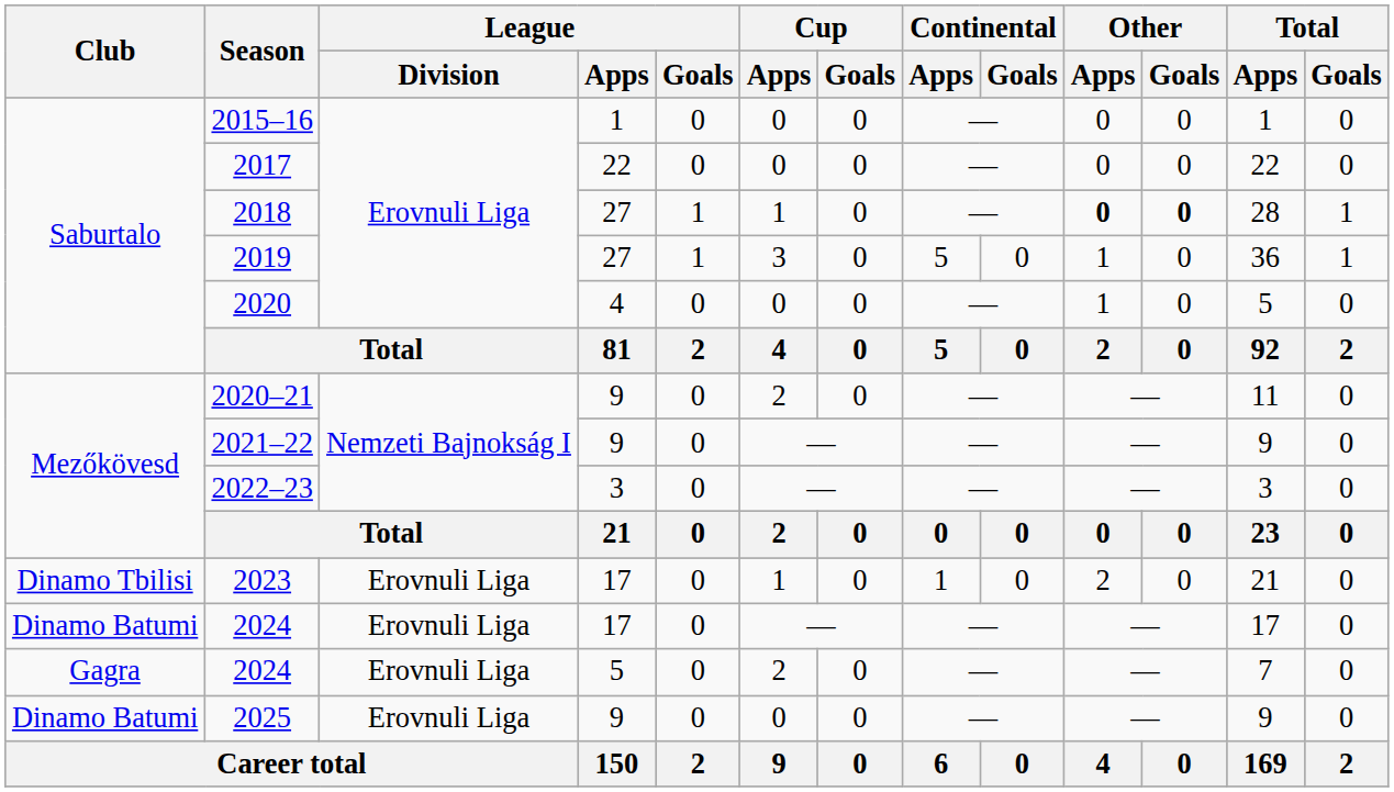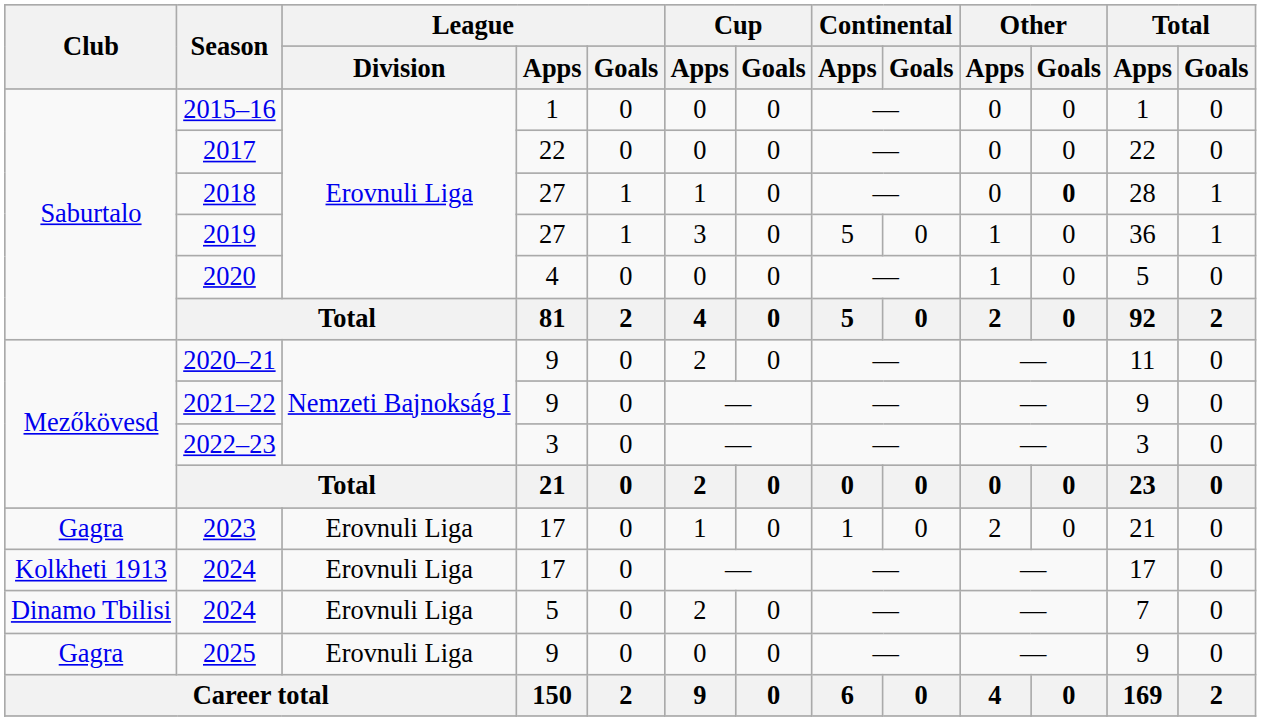 <table class="wikitable" style="text-align:center">
 <tr>
 <th rowspan="2">Club</th>
 <th rowspan="2">Season</th>
 <th colspan="3">League</th>
 <th colspan="2">Cup</th>
 <th colspan="2">Continental</th>
 <th colspan="2">Other</th>
 <th colspan="2">Total</th>
 </tr>
 <tr>
 <th>Division</th>
 <th>Apps</th>
 <th>Goals</th>
 <th>Apps</th>
 <th>Goals</th>
 <th>Apps</th>
 <th>Goals</th>
 <th>Apps</th>
 <th>Goals</th>
 <th>Apps</th>
 <th>Goals</th>
 </tr>
 <tr>
 <td rowspan="6"><a href='#'>Saburtalo</a></td>
 <td><a href='#'>2015–16</a></td>
 <td rowspan="5"><a href='#'>Erovnuli Liga</a></td>
 <td>1</td>
 <td>0</td>
 <td>0</td>
 <td>0</td>
 <td colspan="2">—</td>
 <td>0</td>
 <td>0</td>
 <td>1</td>
 <td>0</td>
 </tr>
 <tr>
 <td><a href='#'>2017</a></td>
 <td>22</td>
 <td>0</td>
 <td>0</td>
 <td>0</td>
 <td colspan="2">—</td>
 <td>0</td>
 <td>0</td>
 <td>22</td>
 <td>0</td>
 </tr>
 <tr>
 <td><a href='#'>2018</a></td>
 <td>27</td>
 <td>1</td>
 <td>1</td>
 <td>0</td>
 <td colspan="2">—</td>
-<td><strong>0</strong></td>
+<td>0</td>
 <td><strong>0</strong></td>
 <td>28</td>
 <td>1</td>
 </tr>
 <tr>
 <td><a href='#'>2019</a></td>
 <td>27</td>
 <td>1</td>
 <td>3</td>
 <td>0</td>
 <td>5</td>
 <td>0</td>
 <td>1</td>
 <td>0</td>
 <td>36</td>
 <td>1</td>
 </tr>
 <tr>
 <td><a href='#'>2020</a></td>
 <td>4</td>
 <td>0</td>
 <td>0</td>
 <td>0</td>
 <td colspan="2">—</td>
 <td>1</td>
 <td>0</td>
 <td>5</td>
 <td>0</td>
 </tr>
 <tr>
 <th colspan="2">Total</th>
 <th>81</th>
 <th>2</th>
 <th>4</th>
 <th>0</th>
 <th>5</th>
 <th>0</th>
 <th>2</th>
 <th>0</th>
 <th>92</th>
 <th>2</th>
 </tr>
 <tr>
 <td rowspan="4"><a href='#'>Mezőkövesd</a></td>
 <td><a href='#'>2020–21</a></td>
 <td rowspan="3"><a href='#'>Nemzeti Bajnokság I</a></td>
 <td>9</td>
 <td>0</td>
 <td>2</td>
 <td>0</td>
 <td colspan="2">—</td>
 <td colspan="2">—</td>
 <td>11</td>
 <td>0</td>
 </tr>
 <tr>
 <td><a href='#'>2021–22</a></td>
 <td>9</td>
 <td>0</td>
 <td colspan="2">—</td>
 <td colspan="2">—</td>
 <td colspan="2">—</td>
 <td>9</td>
 <td>0</td>
 </tr>
 <tr>
 <td><a href='#'>2022–23</a></td>
 <td>3</td>
 <td>0</td>
 <td colspan="2">—</td>
 <td colspan="2">—</td>
 <td colspan="2">—</td>
 <td>3</td>
 <td>0</td>
 </tr>
 <tr>
 <th colspan="2">Total</th>
 <th>21</th>
 <th>0</th>
 <th>2</th>
 <th>0</th>
 <th>0</th>
 <th>0</th>
 <th>0</th>
 <th>0</th>
 <th>23</th>
 <th>0</th>
 </tr>
 <tr>
-<td><a href='#'>Dinamo Tbilisi</a></td>
+<td><a href='#'>Gagra</a></td>
 <td><a href='#'>2023</a></td>
 <td>Erovnuli Liga</td>
 <td>17</td>
 <td>0</td>
 <td>1</td>
 <td>0</td>
 <td>1</td>
 <td>0</td>
 <td>2</td>
 <td>0</td>
 <td>21</td>
 <td>0</td>
 </tr>
 <tr>
-<td><a href='#'>Dinamo Batumi</a></td>
+<td><a href='#'>Kolkheti 1913</a></td>
 <td><a href='#'>2024</a></td>
 <td>Erovnuli Liga</td>
 <td>17</td>
 <td>0</td>
 <td colspan="2">—</td>
 <td colspan="2">—</td>
 <td colspan="2">—</td>
 <td>17</td>
 <td>0</td>
 </tr>
 <tr>
-<td><a href='#'>Gagra</a></td>
+<td><a href='#'>Dinamo Tbilisi</a></td>
 <td><a href='#'>2024</a></td>
 <td>Erovnuli Liga</td>
 <td>5</td>
 <td>0</td>
 <td>2</td>
 <td>0</td>
 <td colspan="2">—</td>
 <td colspan="2">—</td>
 <td>7</td>
 <td>0</td>
 </tr>
 <tr>
-<td><a href='#'>Dinamo Batumi</a></td>
+<td><a href='#'>Gagra</a></td>
 <td><a href='#'>2025</a></td>
 <td>Erovnuli Liga</td>
 <td>9</td>
 <td>0</td>
 <td>0</td>
 <td>0</td>
 <td colspan="2">—</td>
 <td colspan="2">—</td>
 <td>9</td>
 <td>0</td>
 </tr>
 <tr>
 <th colspan="3">Career total</th>
 <th>150</th>
 <th>2</th>
 <th>9</th>
 <th>0</th>
 <th>6</th>
 <th>0</th>
 <th>4</th>
 <th>0</th>
 <th>169</th>
 <th>2</th>
 </tr>
 </table>
